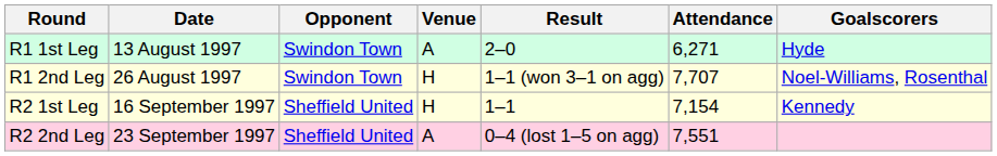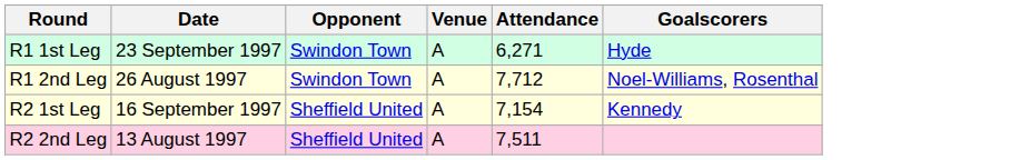 <table class="wikitable">
 <tr>
 <th>Round</th>
 <th>Date</th>
 <th>Opponent</th>
 <th>Venue</th>
-<th>Result</th>
 <th>Attendance</th>
 <th>Goalscorers</th>
 </tr>
 <tr style="background-color: #d0ffe3;">
 <td>R1 1st Leg</td>
-<td>13 August 1997</td>
+<td>23 September 1997</td>
 <td><a href='#'>Swindon Town</a></td>
 <td>A</td>
-<td>2–0</td>
 <td>6,271</td>
 <td><a href='#'>Hyde</a></td>
 </tr>
 <tr style="background-color: #ffffdd;">
 <td>R1 2nd Leg</td>
 <td>26 August 1997</td>
 <td><a href='#'>Swindon Town</a></td>
-<td>H</td>
-<td>1–1 (won 3–1 on agg)</td>
-<td>7,707</td>
+<td>A</td>
+<td>7,712</td>
 <td><a href='#'>Noel-Williams</a>, <a href='#'>Rosenthal</a></td>
 </tr>
 <tr style="background-color: #ffffdd;">
 <td>R2 1st Leg</td>
 <td>16 September 1997</td>
 <td><a href='#'>Sheffield United</a></td>
-<td>H</td>
-<td>1–1</td>
+<td>A</td>
 <td>7,154</td>
 <td><a href='#'>Kennedy</a></td>
 </tr>
 <tr style="background-color: #ffd0e3;">
 <td>R2 2nd Leg</td>
-<td>23 September 1997</td>
+<td>13 August 1997</td>
 <td><a href='#'>Sheffield United</a></td>
 <td>A</td>
-<td>0–4 (lost 1–5 on agg)</td>
-<td>7,551</td>
+<td>7,511</td>
 <td></td>
 </tr>
 </table>
